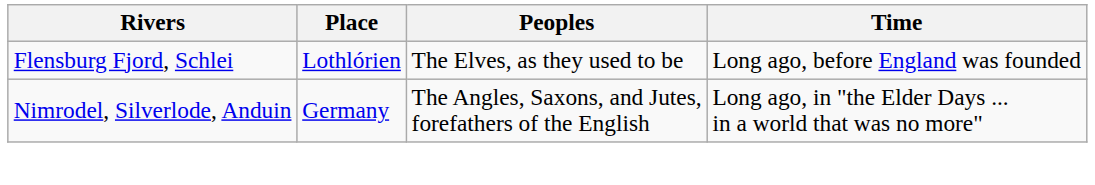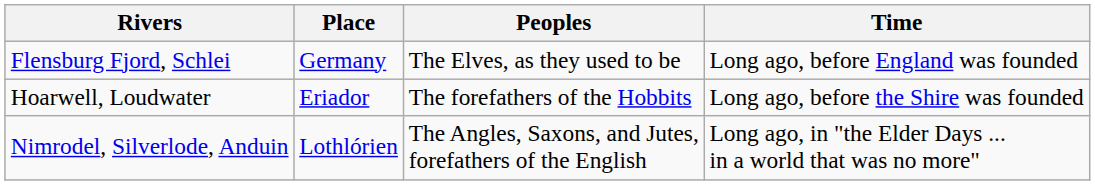 <table class="wikitable" style="margin:1em auto;">
 <tr>
 <th>Rivers</th>
 <th>Place</th>
 <th>Peoples</th>
 <th>Time</th>
 </tr>
 <tr>
 <td><a href='#'>Flensburg Fjord</a>, <a href='#'>Schlei</a></td>
-<td><a href='#'>Lothlórien</a></td>
+<td><a href='#'>Germany</a></td>
 <td>The Elves, as they used to be</td>
 <td>Long ago, before <a href='#'>England</a> was founded</td>
 </tr>
 <tr>
+<td>Hoarwell, Loudwater</td>
+<td><a href='#'>Eriador</a></td>
+<td>The forefathers of the <a href='#'>Hobbits</a></td>
+<td>Long ago, before <a href='#'>the Shire</a> was founded</td>
+</tr>
+<tr>
 <td><a href='#'>Nimrodel</a>, <a href='#'>Silverlode</a>, <a href='#'>Anduin</a></td>
-<td><a href='#'>Germany</a></td>
+<td><a href='#'>Lothlórien</a></td>
 <td>The Angles, Saxons, and Jutes,<br>forefathers of the English</td>
 <td>Long ago, in "the Elder Days ...<br>in a world that was no more"</td>
 </tr>
 </table>
